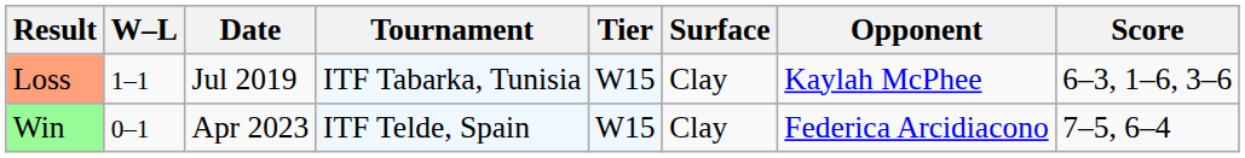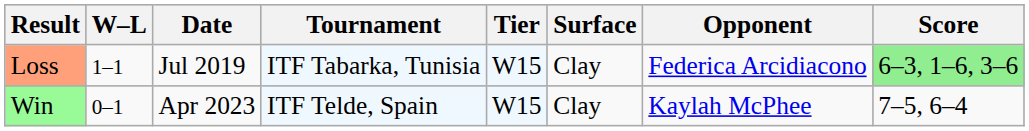 <table class="sortable wikitable">
 <tr>
 <th>Result</th>
 <th class="unsortable">W–L</th>
 <th>Date</th>
 <th>Tournament</th>
 <th>Tier</th>
 <th>Surface</th>
 <th>Opponent</th>
 <th class="unsortable">Score</th>
 </tr>
 <tr>
 <td bgcolor="FFA07A">Loss</td>
 <td><small>1–1</small></td>
 <td>Jul 2019</td>
 <td bgcolor="#f0f8ff">ITF Tabarka, Tunisia</td>
 <td bgcolor="#f0f8ff">W15</td>
 <td>Clay</td>
-<td> <a href='#'>Kaylah McPhee</a></td>
-<td>6–3, 1–6, 3–6</td>
+<td> <a href='#'>Federica Arcidiacono</a></td>
+<td style="background: lightgreen;">6–3, 1–6, 3–6</td>
 </tr>
 <tr>
 <td bgcolor=98FB98>Win</td>
 <td><small>0–1</small></td>
 <td>Apr 2023</td>
 <td bgcolor="#f0f8ff">ITF Telde, Spain</td>
 <td bgcolor="#f0f8ff">W15</td>
 <td>Clay</td>
-<td> <a href='#'>Federica Arcidiacono</a></td>
+<td> <a href='#'>Kaylah McPhee</a></td>
 <td>7–5, 6–4</td>
 </tr>
 </table>
